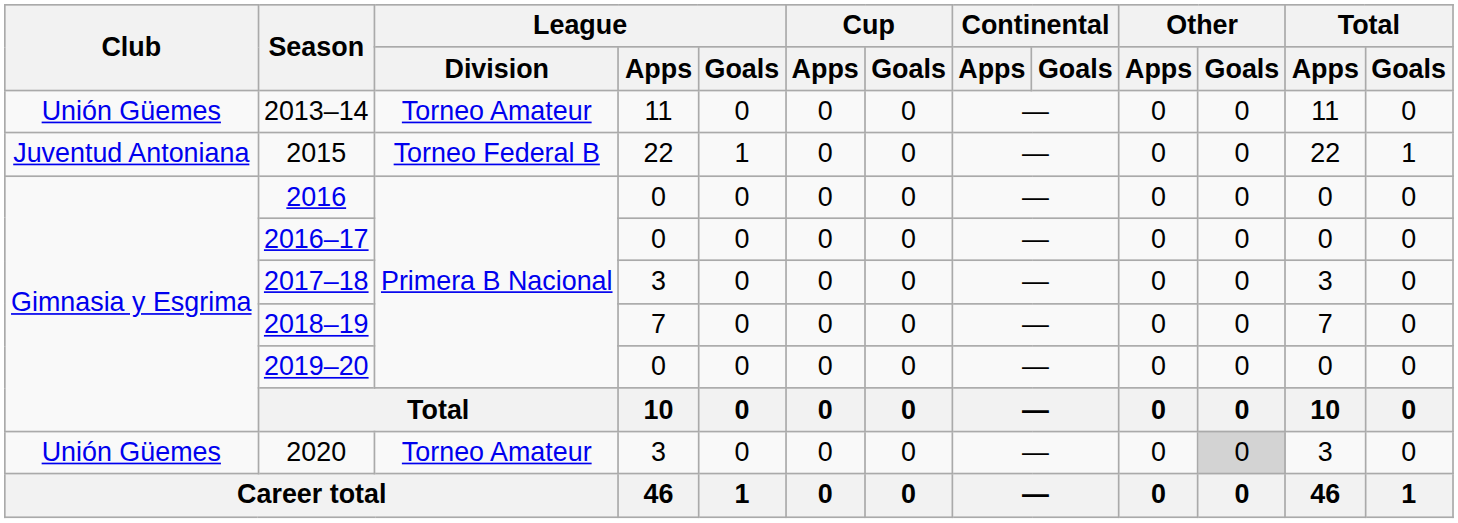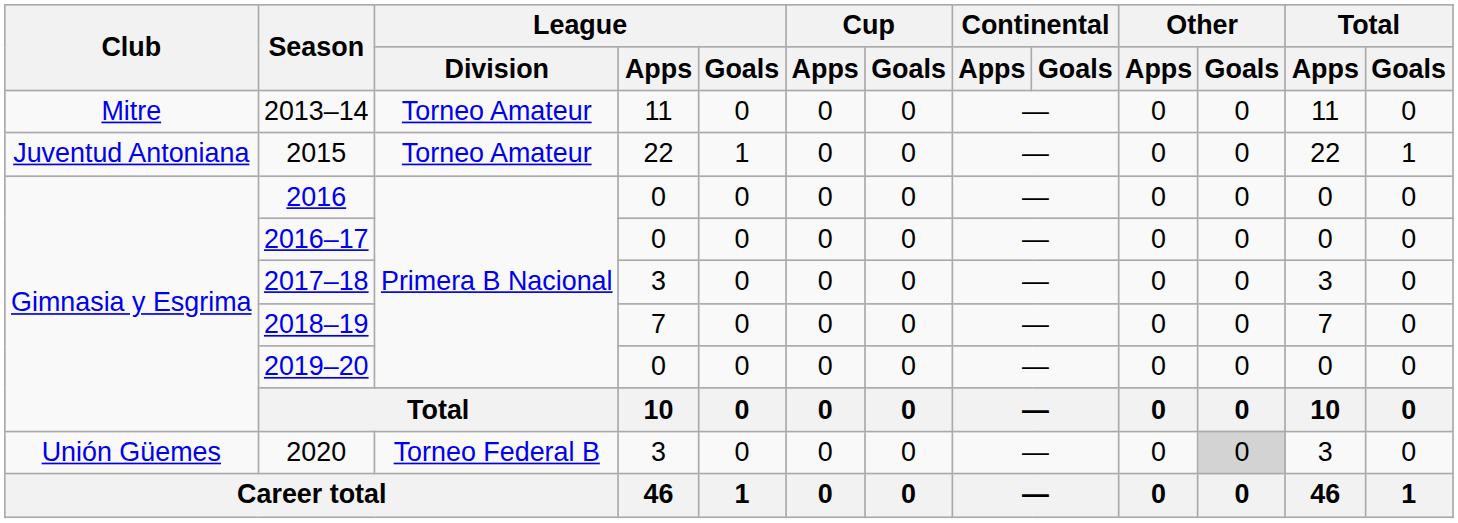 <table class="wikitable" style="text-align:center">
 <tr>
 <th rowspan="2">Club</th>
 <th rowspan="2">Season</th>
 <th colspan="3">League</th>
 <th colspan="2">Cup</th>
 <th colspan="2">Continental</th>
 <th colspan="2">Other</th>
 <th colspan="2">Total</th>
 </tr>
 <tr>
 <th>Division</th>
 <th>Apps</th>
 <th>Goals</th>
 <th>Apps</th>
 <th>Goals</th>
 <th>Apps</th>
 <th>Goals</th>
 <th>Apps</th>
 <th>Goals</th>
 <th>Apps</th>
 <th>Goals</th>
 </tr>
 <tr>
-<td rowspan="1"><a href='#'>Unión Güemes</a></td>
+<td rowspan="1"><a href='#'>Mitre</a></td>
 <td>2013–14</td>
 <td rowspan="1"><a href='#'>Torneo Amateur</a></td>
 <td>11</td>
 <td>0</td>
 <td>0</td>
 <td>0</td>
 <td colspan="2">—</td>
 <td>0</td>
 <td>0</td>
 <td>11</td>
 <td>0</td>
 </tr>
 <tr>
 <td rowspan="1"><a href='#'>Juventud Antoniana</a></td>
 <td>2015</td>
-<td rowspan="1"><a href='#'>Torneo Federal B</a></td>
+<td rowspan="1"><a href='#'>Torneo Amateur</a></td>
 <td>22</td>
 <td>1</td>
 <td>0</td>
 <td>0</td>
 <td colspan="2">—</td>
 <td>0</td>
 <td>0</td>
 <td>22</td>
 <td>1</td>
 </tr>
 <tr>
 <td rowspan="6"><a href='#'>Gimnasia y Esgrima</a></td>
 <td><a href='#'>2016</a></td>
 <td rowspan="5"><a href='#'>Primera B Nacional</a></td>
 <td>0</td>
 <td>0</td>
 <td>0</td>
 <td>0</td>
 <td colspan="2">—</td>
 <td>0</td>
 <td>0</td>
 <td>0</td>
 <td>0</td>
 </tr>
 <tr>
 <td><a href='#'>2016–17</a></td>
 <td>0</td>
 <td>0</td>
 <td>0</td>
 <td>0</td>
 <td colspan="2">—</td>
 <td>0</td>
 <td>0</td>
 <td>0</td>
 <td>0</td>
 </tr>
 <tr>
 <td><a href='#'>2017–18</a></td>
 <td>3</td>
 <td>0</td>
 <td>0</td>
 <td>0</td>
 <td colspan="2">—</td>
 <td>0</td>
 <td>0</td>
 <td>3</td>
 <td>0</td>
 </tr>
 <tr>
 <td><a href='#'>2018–19</a></td>
 <td>7</td>
 <td>0</td>
 <td>0</td>
 <td>0</td>
 <td colspan="2">—</td>
 <td>0</td>
 <td>0</td>
 <td>7</td>
 <td>0</td>
 </tr>
 <tr>
 <td><a href='#'>2019–20</a></td>
 <td>0</td>
 <td>0</td>
 <td>0</td>
 <td>0</td>
 <td colspan="2">—</td>
 <td>0</td>
 <td>0</td>
 <td>0</td>
 <td>0</td>
 </tr>
 <tr>
 <th colspan="2">Total</th>
 <th>10</th>
 <th>0</th>
 <th>0</th>
 <th>0</th>
 <th colspan="2">—</th>
 <th>0</th>
 <th>0</th>
 <th>10</th>
 <th>0</th>
 </tr>
 <tr>
 <td rowspan="1"><a href='#'>Unión Güemes</a></td>
 <td>2020</td>
-<td rowspan="1"><a href='#'>Torneo Amateur</a></td>
+<td rowspan="1"><a href='#'>Torneo Federal B</a></td>
 <td>3</td>
 <td>0</td>
 <td>0</td>
 <td>0</td>
 <td colspan="2">—</td>
 <td>0</td>
 <td style="background: lightgrey;">0</td>
 <td>3</td>
 <td>0</td>
 </tr>
 <tr>
 <th colspan="3">Career total</th>
 <th>46</th>
 <th>1</th>
 <th>0</th>
 <th>0</th>
 <th colspan="2">—</th>
 <th>0</th>
 <th>0</th>
 <th>46</th>
 <th>1</th>
 </tr>
 </table>
